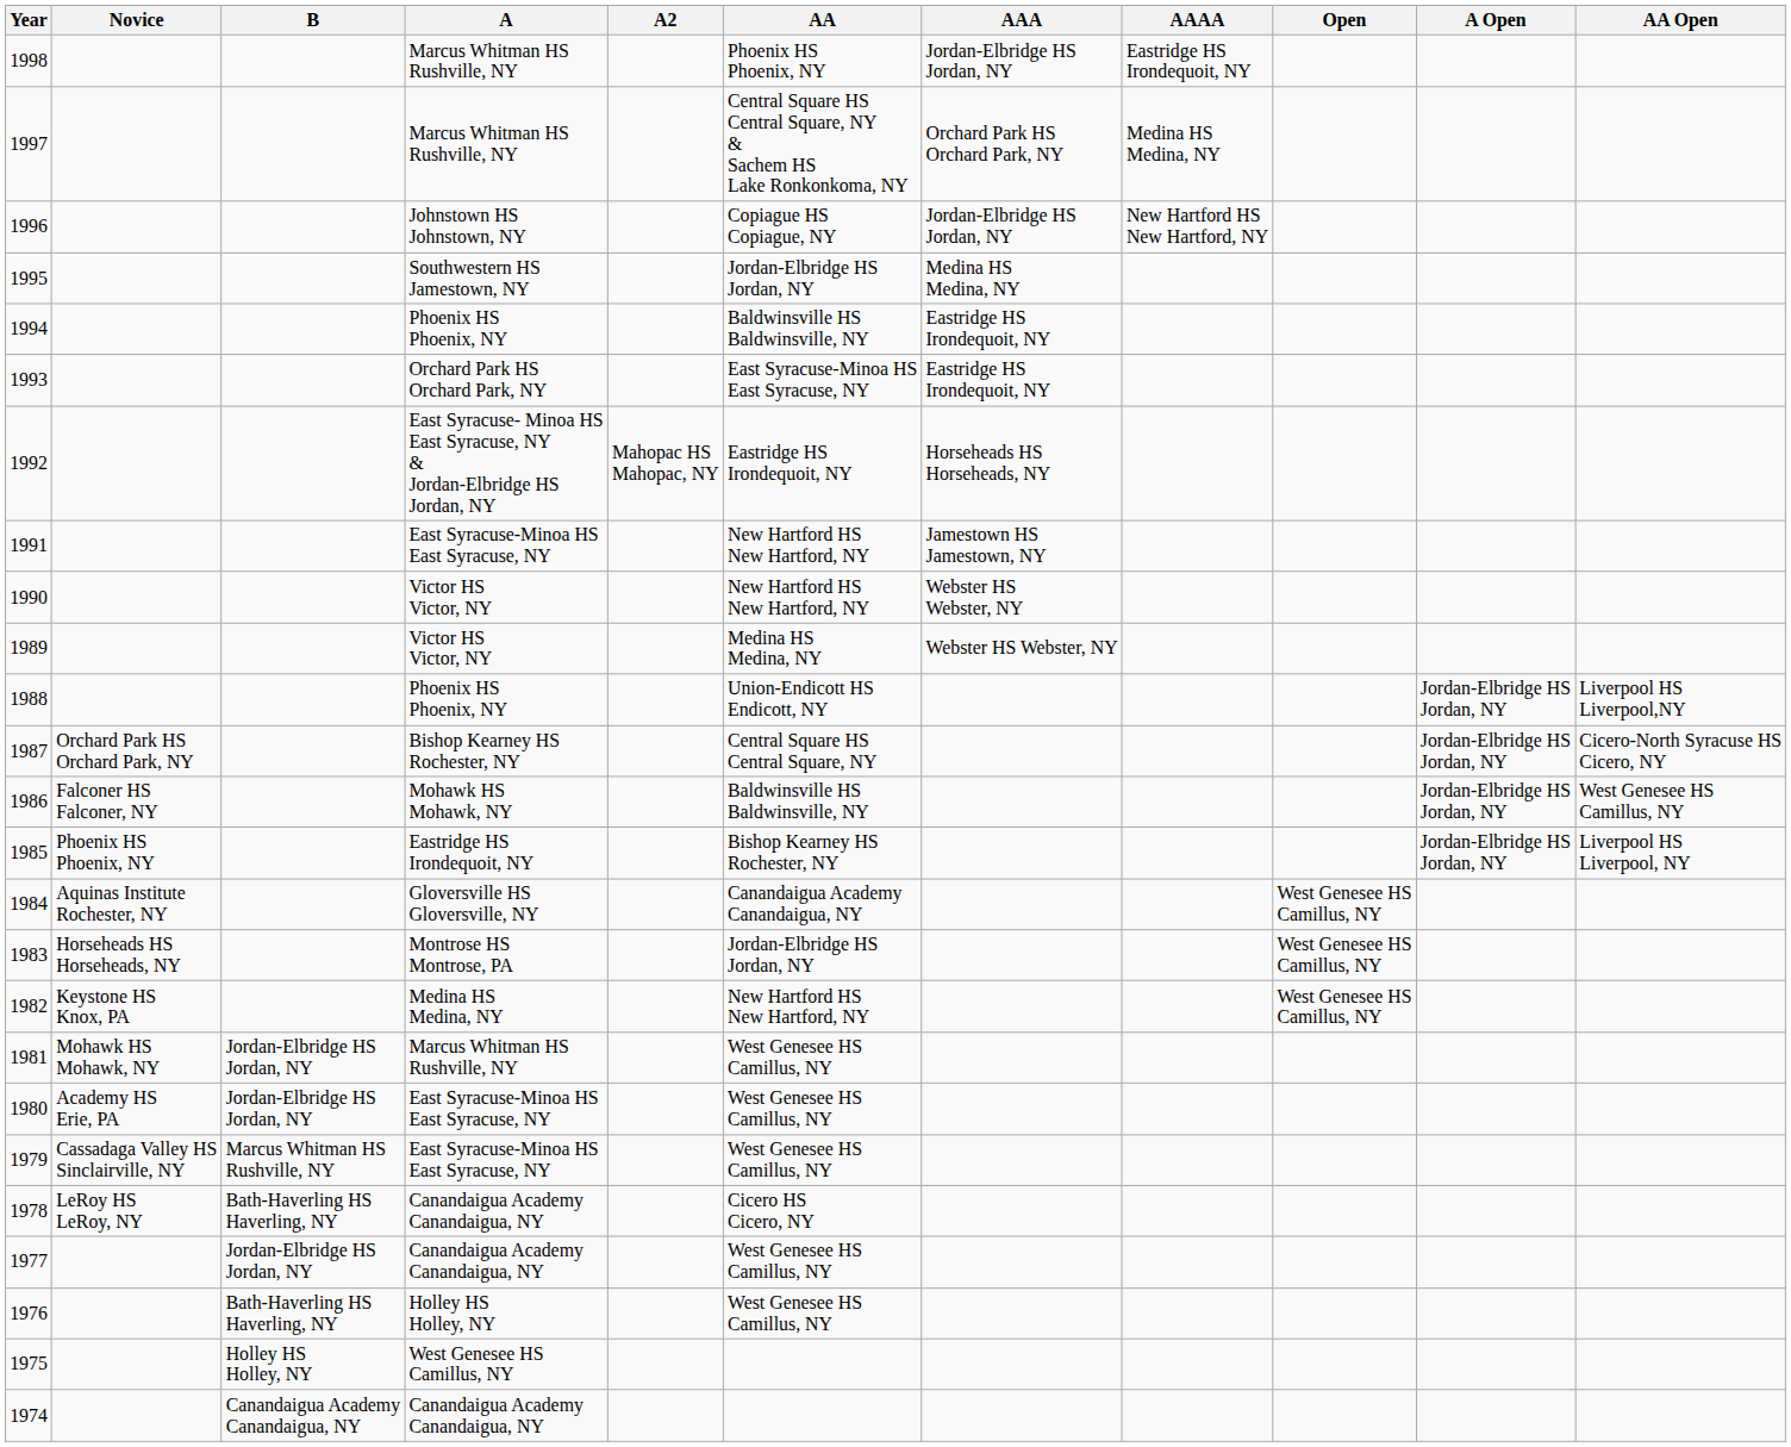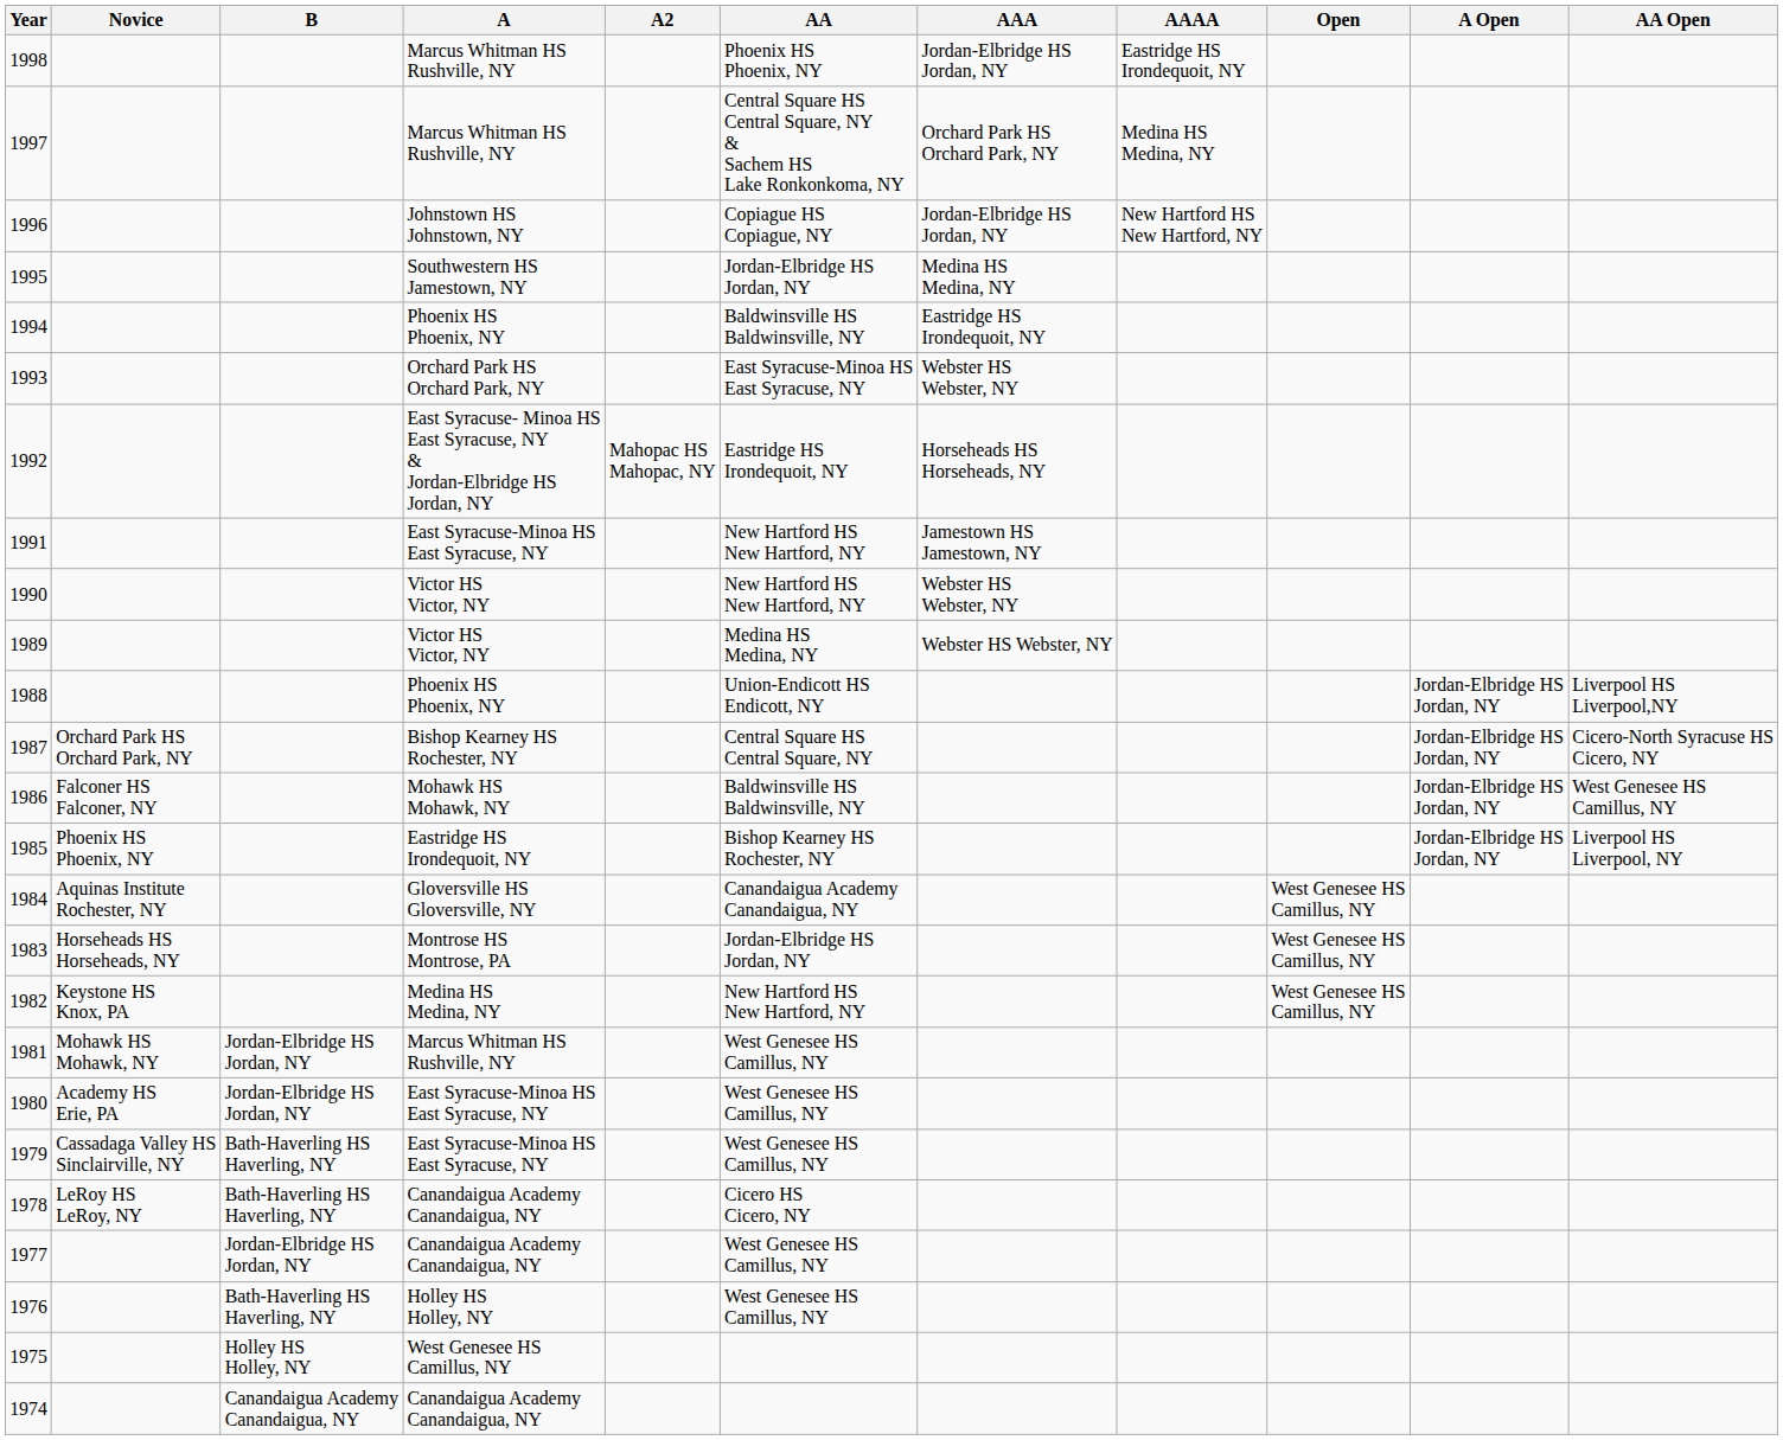 <table class="wikitable">
 <tr>
 <th>Year</th>
 <th>Novice</th>
 <th>B</th>
 <th>A</th>
 <th>A2</th>
 <th>AA</th>
 <th>AAA</th>
 <th>AAAA</th>
 <th>Open</th>
 <th>A Open</th>
 <th>AA Open</th>
 </tr>
 <tr>
 <td>1998</td>
 <td></td>
 <td></td>
 <td>Marcus Whitman HS<br>Rushville, NY</td>
 <td></td>
 <td>Phoenix HS<br>Phoenix, NY</td>
 <td>Jordan-Elbridge HS<br>Jordan, NY</td>
 <td>Eastridge HS<br>Irondequoit, NY</td>
 <td></td>
 <td></td>
 <td></td>
 </tr>
 <tr>
 <td>1997</td>
 <td></td>
 <td></td>
 <td>Marcus Whitman HS<br>Rushville, NY</td>
 <td></td>
 <td>Central Square HS<br>Central Square, NY<br>&<br>Sachem HS<br>Lake Ronkonkoma, NY</td>
 <td>Orchard Park HS<br>Orchard Park, NY</td>
 <td>Medina HS<br>Medina, NY</td>
 <td></td>
 <td></td>
 <td></td>
 </tr>
 <tr>
 <td>1996</td>
 <td></td>
 <td></td>
 <td>Johnstown HS<br>Johnstown, NY</td>
 <td></td>
 <td>Copiague HS<br>Copiague, NY</td>
 <td>Jordan-Elbridge HS<br>Jordan, NY</td>
 <td>New Hartford HS<br>New Hartford, NY</td>
 <td></td>
 <td></td>
 <td></td>
 </tr>
 <tr>
 <td>1995</td>
 <td></td>
 <td></td>
 <td>Southwestern HS<br>Jamestown, NY</td>
 <td></td>
 <td>Jordan-Elbridge HS<br>Jordan, NY</td>
 <td>Medina HS<br>Medina, NY</td>
 <td></td>
 <td></td>
 <td></td>
 <td></td>
 </tr>
 <tr>
 <td>1994</td>
 <td></td>
 <td></td>
 <td>Phoenix HS<br>Phoenix, NY</td>
 <td></td>
 <td>Baldwinsville HS<br>Baldwinsville, NY</td>
 <td>Eastridge HS<br>Irondequoit, NY</td>
 <td></td>
 <td></td>
 <td></td>
 <td></td>
 </tr>
 <tr>
 <td>1993</td>
 <td></td>
 <td></td>
 <td>Orchard Park HS<br>Orchard Park, NY</td>
 <td></td>
 <td>East Syracuse-Minoa HS<br>East Syracuse, NY</td>
-<td>Eastridge HS<br>Irondequoit, NY</td>
+<td>Webster HS<br>Webster, NY</td>
 <td></td>
 <td></td>
 <td></td>
 <td></td>
 </tr>
 <tr>
 <td>1992</td>
 <td></td>
 <td></td>
 <td>East Syracuse- Minoa HS<br>East Syracuse, NY<br>&<br>Jordan-Elbridge HS<br>Jordan, NY</td>
 <td>Mahopac HS<br>Mahopac, NY</td>
 <td>Eastridge HS<br>Irondequoit, NY</td>
 <td>Horseheads HS<br>Horseheads, NY</td>
 <td></td>
 <td></td>
 <td></td>
 <td></td>
 </tr>
 <tr>
 <td>1991</td>
 <td></td>
 <td></td>
 <td>East Syracuse-Minoa HS<br>East Syracuse, NY</td>
 <td></td>
 <td>New Hartford HS<br>New Hartford, NY</td>
 <td>Jamestown HS<br>Jamestown, NY</td>
 <td></td>
 <td></td>
 <td></td>
 <td></td>
 </tr>
 <tr>
 <td>1990</td>
 <td></td>
 <td></td>
 <td>Victor HS<br>Victor, NY</td>
 <td></td>
 <td>New Hartford HS<br>New Hartford, NY</td>
 <td>Webster HS<br>Webster, NY</td>
 <td></td>
 <td></td>
 <td></td>
 <td></td>
 </tr>
 <tr>
 <td>1989</td>
 <td></td>
 <td></td>
 <td>Victor HS<br>Victor, NY</td>
 <td></td>
 <td>Medina HS<br>Medina, NY</td>
 <td>Webster HS Webster, NY</td>
 <td></td>
 <td></td>
 <td></td>
 <td></td>
 </tr>
 <tr>
 <td>1988</td>
 <td></td>
 <td></td>
 <td>Phoenix HS<br>Phoenix, NY</td>
 <td></td>
 <td>Union-Endicott HS<br>Endicott, NY</td>
 <td></td>
 <td></td>
 <td></td>
 <td>Jordan-Elbridge HS<br>Jordan, NY</td>
 <td>Liverpool HS<br>Liverpool,NY</td>
 </tr>
 <tr>
 <td>1987</td>
 <td>Orchard Park HS<br>Orchard Park, NY</td>
 <td></td>
 <td>Bishop Kearney HS<br>Rochester, NY</td>
 <td></td>
 <td>Central Square HS<br>Central Square, NY</td>
 <td></td>
 <td></td>
 <td></td>
 <td>Jordan-Elbridge HS<br>Jordan, NY</td>
 <td>Cicero-North Syracuse HS<br>Cicero, NY</td>
 </tr>
 <tr>
 <td>1986</td>
 <td>Falconer HS<br>Falconer, NY</td>
 <td></td>
 <td>Mohawk HS<br>Mohawk, NY</td>
 <td></td>
 <td>Baldwinsville HS<br>Baldwinsville, NY</td>
 <td></td>
 <td></td>
 <td></td>
 <td>Jordan-Elbridge HS<br>Jordan, NY</td>
 <td>West Genesee HS<br>Camillus, NY</td>
 </tr>
 <tr>
 <td>1985</td>
 <td>Phoenix HS<br>Phoenix, NY</td>
 <td></td>
 <td>Eastridge HS<br>Irondequoit, NY</td>
 <td></td>
 <td>Bishop Kearney HS<br>Rochester, NY</td>
 <td></td>
 <td></td>
 <td></td>
 <td>Jordan-Elbridge HS<br>Jordan, NY</td>
 <td>Liverpool HS<br>Liverpool, NY</td>
 </tr>
 <tr>
 <td>1984</td>
 <td>Aquinas Institute<br>Rochester, NY</td>
 <td></td>
 <td>Gloversville HS<br>Gloversville, NY</td>
 <td></td>
 <td>Canandaigua Academy<br>Canandaigua, NY</td>
 <td></td>
 <td></td>
 <td>West Genesee HS<br>Camillus, NY</td>
 <td></td>
 <td></td>
 </tr>
 <tr>
 <td>1983</td>
 <td>Horseheads HS<br>Horseheads, NY</td>
 <td></td>
 <td>Montrose HS<br>Montrose, PA</td>
 <td></td>
 <td>Jordan-Elbridge HS<br>Jordan, NY</td>
 <td></td>
 <td></td>
 <td>West Genesee HS<br>Camillus, NY</td>
 <td></td>
 <td></td>
 </tr>
 <tr>
 <td>1982</td>
 <td>Keystone HS<br>Knox, PA</td>
 <td></td>
 <td>Medina HS<br>Medina, NY</td>
 <td></td>
 <td>New Hartford HS<br>New Hartford, NY</td>
 <td></td>
 <td></td>
 <td>West Genesee HS<br>Camillus, NY</td>
 <td></td>
 <td></td>
 </tr>
 <tr>
 <td>1981</td>
 <td>Mohawk HS<br>Mohawk, NY</td>
 <td>Jordan-Elbridge HS<br>Jordan, NY</td>
 <td>Marcus Whitman HS<br>Rushville, NY</td>
 <td></td>
 <td>West Genesee HS<br>Camillus, NY</td>
 <td></td>
 <td></td>
 <td></td>
 <td></td>
 <td></td>
 </tr>
 <tr>
 <td>1980</td>
 <td>Academy HS<br>Erie, PA</td>
 <td>Jordan-Elbridge HS<br>Jordan, NY</td>
 <td>East Syracuse-Minoa HS<br>East Syracuse, NY</td>
 <td></td>
 <td>West Genesee HS<br>Camillus, NY</td>
 <td></td>
 <td></td>
 <td></td>
 <td></td>
 <td></td>
 </tr>
 <tr>
 <td>1979</td>
 <td>Cassadaga Valley HS<br>Sinclairville, NY</td>
-<td>Marcus Whitman HS<br>Rushville, NY</td>
+<td>Bath-Haverling HS<br>Haverling, NY</td>
 <td>East Syracuse-Minoa HS<br>East Syracuse, NY</td>
 <td></td>
 <td>West Genesee HS<br>Camillus, NY</td>
 <td></td>
 <td></td>
 <td></td>
 <td></td>
 <td></td>
 </tr>
 <tr>
 <td>1978</td>
 <td>LeRoy HS<br>LeRoy, NY</td>
 <td>Bath-Haverling HS<br>Haverling, NY</td>
 <td>Canandaigua Academy<br>Canandaigua, NY</td>
 <td></td>
 <td>Cicero HS<br>Cicero, NY</td>
 <td></td>
 <td></td>
 <td></td>
 <td></td>
 <td></td>
 </tr>
 <tr>
 <td>1977</td>
 <td></td>
 <td>Jordan-Elbridge HS<br>Jordan, NY</td>
 <td>Canandaigua Academy<br>Canandaigua, NY</td>
 <td></td>
 <td>West Genesee HS<br>Camillus, NY</td>
 <td></td>
 <td></td>
 <td></td>
 <td></td>
 <td></td>
 </tr>
 <tr>
 <td>1976</td>
 <td></td>
 <td>Bath-Haverling HS<br>Haverling, NY</td>
 <td>Holley HS<br>Holley, NY</td>
 <td></td>
 <td>West Genesee HS<br>Camillus, NY</td>
 <td></td>
 <td></td>
 <td></td>
 <td></td>
 <td></td>
 </tr>
 <tr>
 <td>1975</td>
 <td></td>
 <td>Holley HS<br>Holley, NY</td>
 <td>West Genesee HS<br>Camillus, NY</td>
 <td></td>
 <td></td>
 <td></td>
 <td></td>
 <td></td>
 <td></td>
 <td></td>
 </tr>
 <tr>
 <td>1974</td>
 <td></td>
 <td>Canandaigua Academy<br>Canandaigua, NY</td>
 <td>Canandaigua Academy<br>Canandaigua, NY</td>
 <td></td>
 <td></td>
 <td></td>
 <td></td>
 <td></td>
 <td></td>
 </tr>
 </table>
